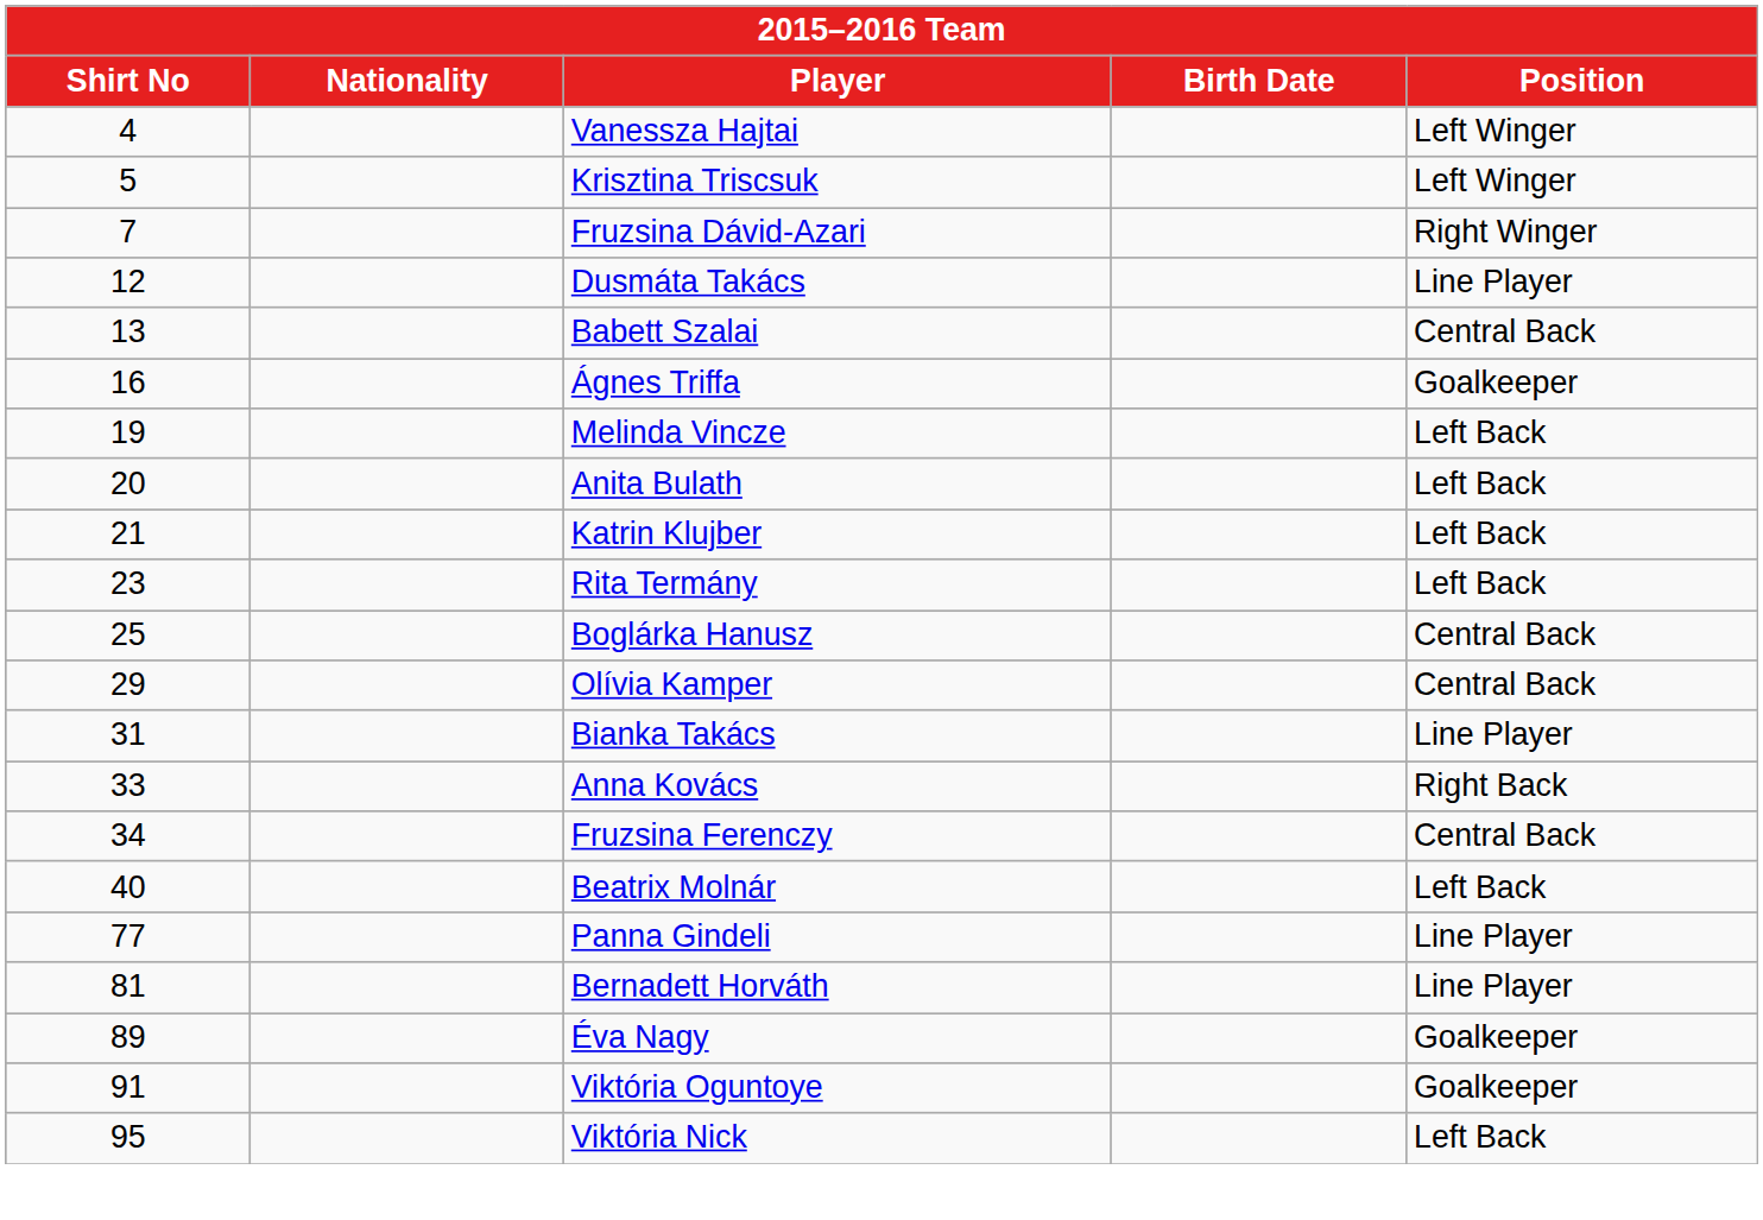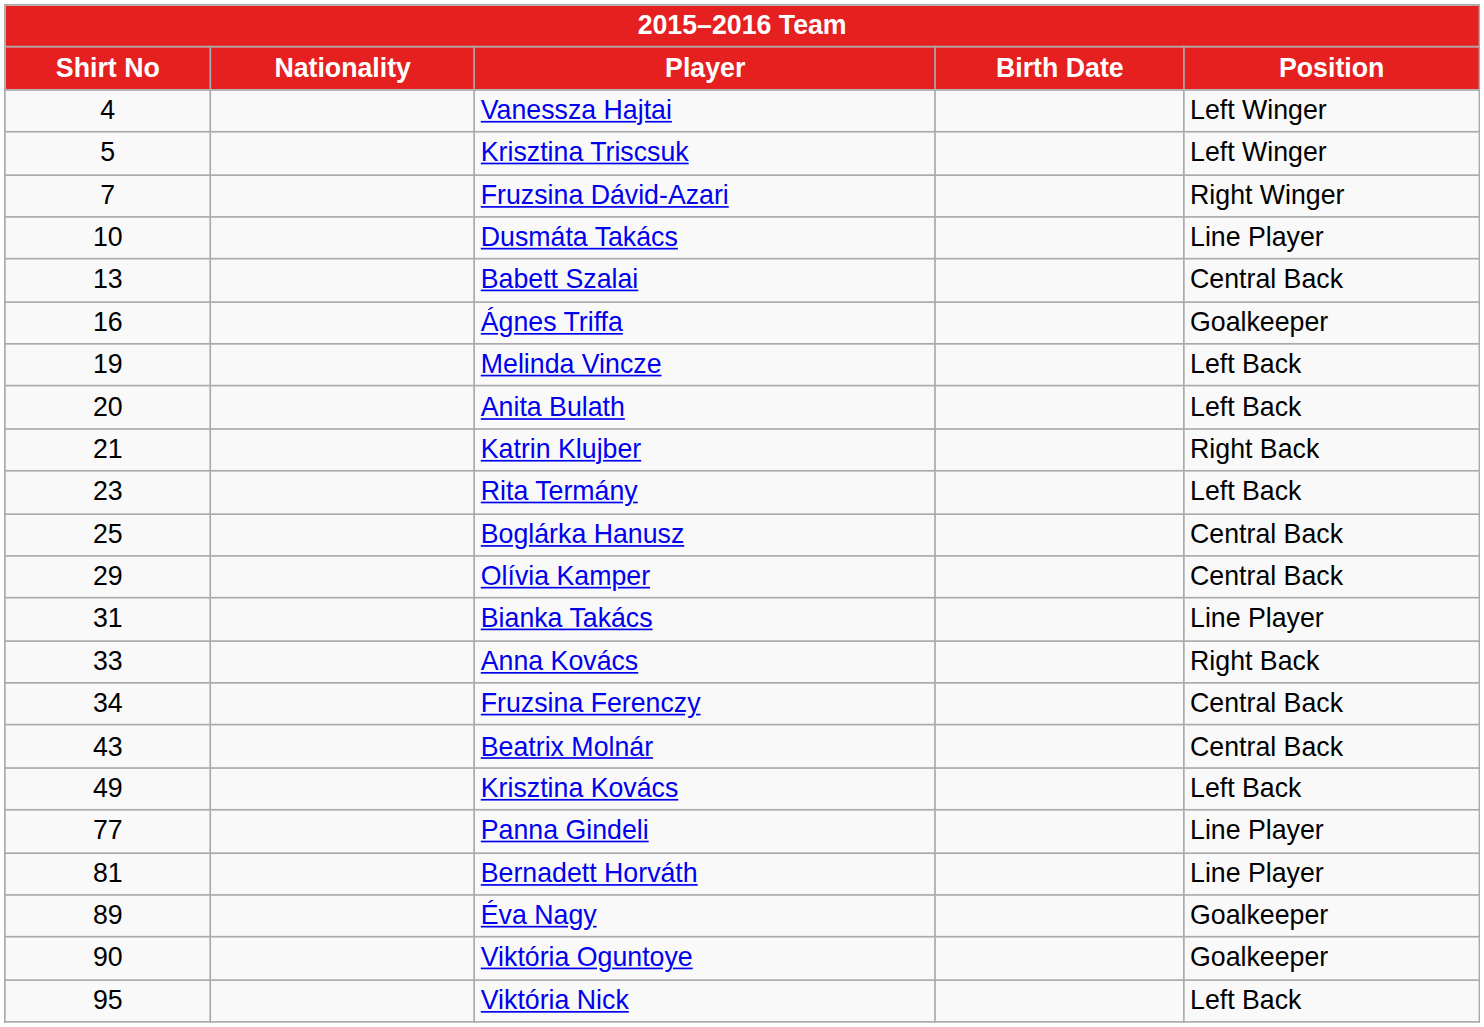 <table class="wikitable collapsible collapsed" style="width:100%">
 <tr>
 <th colspan=5 style="background-color:#E62020;color:white;text-align:center;"> <strong>2015–2016 Team</strong></th>
 </tr>
 <tr>
 <th style="color:white; background:#E62020">Shirt No</th>
 <th style="color:white; background:#E62020">Nationality</th>
 <th style="color:white; background:#E62020">Player</th>
 <th style="color:white; background:#E62020">Birth Date</th>
 <th style="color:white; background:#E62020">Position</th>
 </tr>
 <tr>
 <td align=center>4</td>
 <td></td>
 <td><a href='#'>Vanessza Hajtai</a></td>
 <td></td>
 <td>Left Winger</td>
 </tr>
 <tr>
 <td align=center>5</td>
 <td></td>
 <td><a href='#'>Krisztina Triscsuk</a></td>
 <td></td>
 <td>Left Winger</td>
 </tr>
 <tr>
 <td align=center>7</td>
 <td></td>
 <td><a href='#'>Fruzsina Dávid-Azari</a></td>
 <td></td>
 <td>Right Winger</td>
 </tr>
 <tr>
-<td align=center>12</td>
+<td align=center>10</td>
 <td></td>
 <td><a href='#'>Dusmáta Takács</a></td>
 <td></td>
 <td>Line Player</td>
 </tr>
 <tr>
 <td align=center>13</td>
 <td></td>
 <td><a href='#'>Babett Szalai</a></td>
 <td></td>
 <td>Central Back</td>
 </tr>
 <tr>
 <td align=center>16</td>
 <td></td>
 <td><a href='#'>Ágnes Triffa</a></td>
 <td></td>
 <td>Goalkeeper</td>
 </tr>
 <tr>
 <td align=center>19</td>
 <td></td>
 <td><a href='#'>Melinda Vincze</a></td>
 <td></td>
 <td>Left Back</td>
 </tr>
 <tr>
 <td align=center>20</td>
 <td></td>
 <td><a href='#'>Anita Bulath</a></td>
 <td></td>
 <td>Left Back</td>
 </tr>
 <tr>
 <td align=center>21</td>
 <td></td>
 <td><a href='#'>Katrin Klujber</a></td>
 <td></td>
-<td>Left Back</td>
+<td>Right Back</td>
 </tr>
 <tr>
 <td align=center>23</td>
 <td></td>
 <td><a href='#'>Rita Termány</a></td>
 <td></td>
 <td>Left Back</td>
 </tr>
 <tr>
 <td align=center>25</td>
 <td></td>
 <td><a href='#'>Boglárka Hanusz</a></td>
 <td></td>
 <td>Central Back</td>
 </tr>
 <tr>
 <td align=center>29</td>
 <td></td>
 <td><a href='#'>Olívia Kamper</a></td>
 <td></td>
 <td>Central Back</td>
 </tr>
 <tr>
 <td align=center>31</td>
 <td></td>
 <td><a href='#'>Bianka Takács</a></td>
 <td></td>
 <td>Line Player</td>
 </tr>
 <tr>
 <td align=center>33</td>
 <td></td>
 <td><a href='#'>Anna Kovács</a></td>
 <td></td>
 <td>Right Back</td>
 </tr>
 <tr>
 <td align=center>34</td>
 <td></td>
 <td><a href='#'>Fruzsina Ferenczy</a></td>
 <td></td>
 <td>Central Back</td>
 </tr>
 <tr>
-<td align=center>40</td>
+<td align=center>43</td>
 <td></td>
 <td><a href='#'>Beatrix Molnár</a></td>
+<td></td>
+<td>Central Back</td>
+</tr>
+<tr>
+<td align=center>49</td>
+<td></td>
+<td><a href='#'>Krisztina Kovács</a></td>
 <td></td>
 <td>Left Back</td>
 </tr>
 <tr>
 <td align=center>77</td>
 <td></td>
 <td><a href='#'>Panna Gindeli</a></td>
 <td></td>
 <td>Line Player</td>
 </tr>
 <tr>
 <td align=center>81</td>
 <td></td>
 <td><a href='#'>Bernadett Horváth</a></td>
 <td></td>
 <td>Line Player</td>
 </tr>
 <tr>
 <td align=center>89</td>
 <td></td>
 <td><a href='#'>Éva Nagy</a></td>
 <td></td>
 <td>Goalkeeper</td>
 </tr>
 <tr>
-<td align=center>91</td>
+<td align=center>90</td>
 <td></td>
 <td><a href='#'>Viktória Oguntoye</a></td>
 <td></td>
 <td>Goalkeeper</td>
 </tr>
 <tr>
 <td align=center>95</td>
 <td></td>
 <td><a href='#'>Viktória Nick</a></td>
 <td></td>
 <td>Left Back</td>
 </tr>
 </table>
